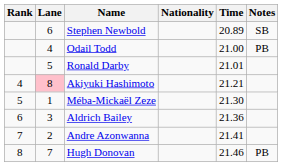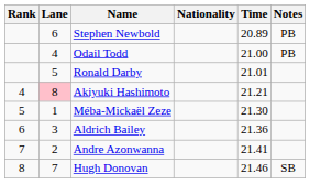 <table class="wikitable sortable" style="text-align:center">
 <tr>
 <th>Rank</th>
 <th>Lane</th>
 <th>Name</th>
 <th>Nationality</th>
 <th>Time</th>
 <th>Notes</th>
 </tr>
 <tr>
 <td align=center></td>
 <td align=center>6</td>
 <td align=left><a href='#'>Stephen Newbold</a></td>
 <td align=left></td>
 <td>20.89</td>
-<td>SB</td>
+<td>PB</td>
 </tr>
 <tr>
 <td align=center></td>
 <td align=center>4</td>
 <td align=left><a href='#'>Odail Todd</a></td>
 <td align=left></td>
 <td>21.00</td>
 <td>PB</td>
 </tr>
 <tr>
 <td align=center></td>
 <td align=center>5</td>
 <td align=left><a href='#'>Ronald Darby</a></td>
 <td align=left></td>
 <td>21.01</td>
 <td></td>
 </tr>
 <tr>
 <td align=center>4</td>
 <td align=center style="background: pink;">8</td>
 <td align=left><a href='#'>Akiyuki Hashimoto</a></td>
 <td align=left></td>
 <td>21.21</td>
 <td></td>
 </tr>
 <tr>
 <td align=center>5</td>
 <td align=center>1</td>
 <td align=left><a href='#'>Méba-Mickaël Zeze</a></td>
 <td align=left></td>
 <td>21.30</td>
 <td></td>
 </tr>
 <tr>
 <td align=center>6</td>
 <td align=center>3</td>
 <td align=left><a href='#'>Aldrich Bailey</a></td>
 <td align=left></td>
 <td>21.36</td>
 <td></td>
 </tr>
 <tr>
 <td align=center>7</td>
 <td align=center>2</td>
 <td align=left><a href='#'>Andre Azonwanna</a></td>
 <td align=left></td>
 <td>21.41</td>
 <td></td>
 </tr>
 <tr>
 <td align=center>8</td>
 <td align=center>7</td>
 <td align=left><a href='#'>Hugh Donovan</a></td>
 <td align=left></td>
 <td>21.46</td>
-<td>PB</td>
+<td>SB</td>
 </tr>
 </table>
